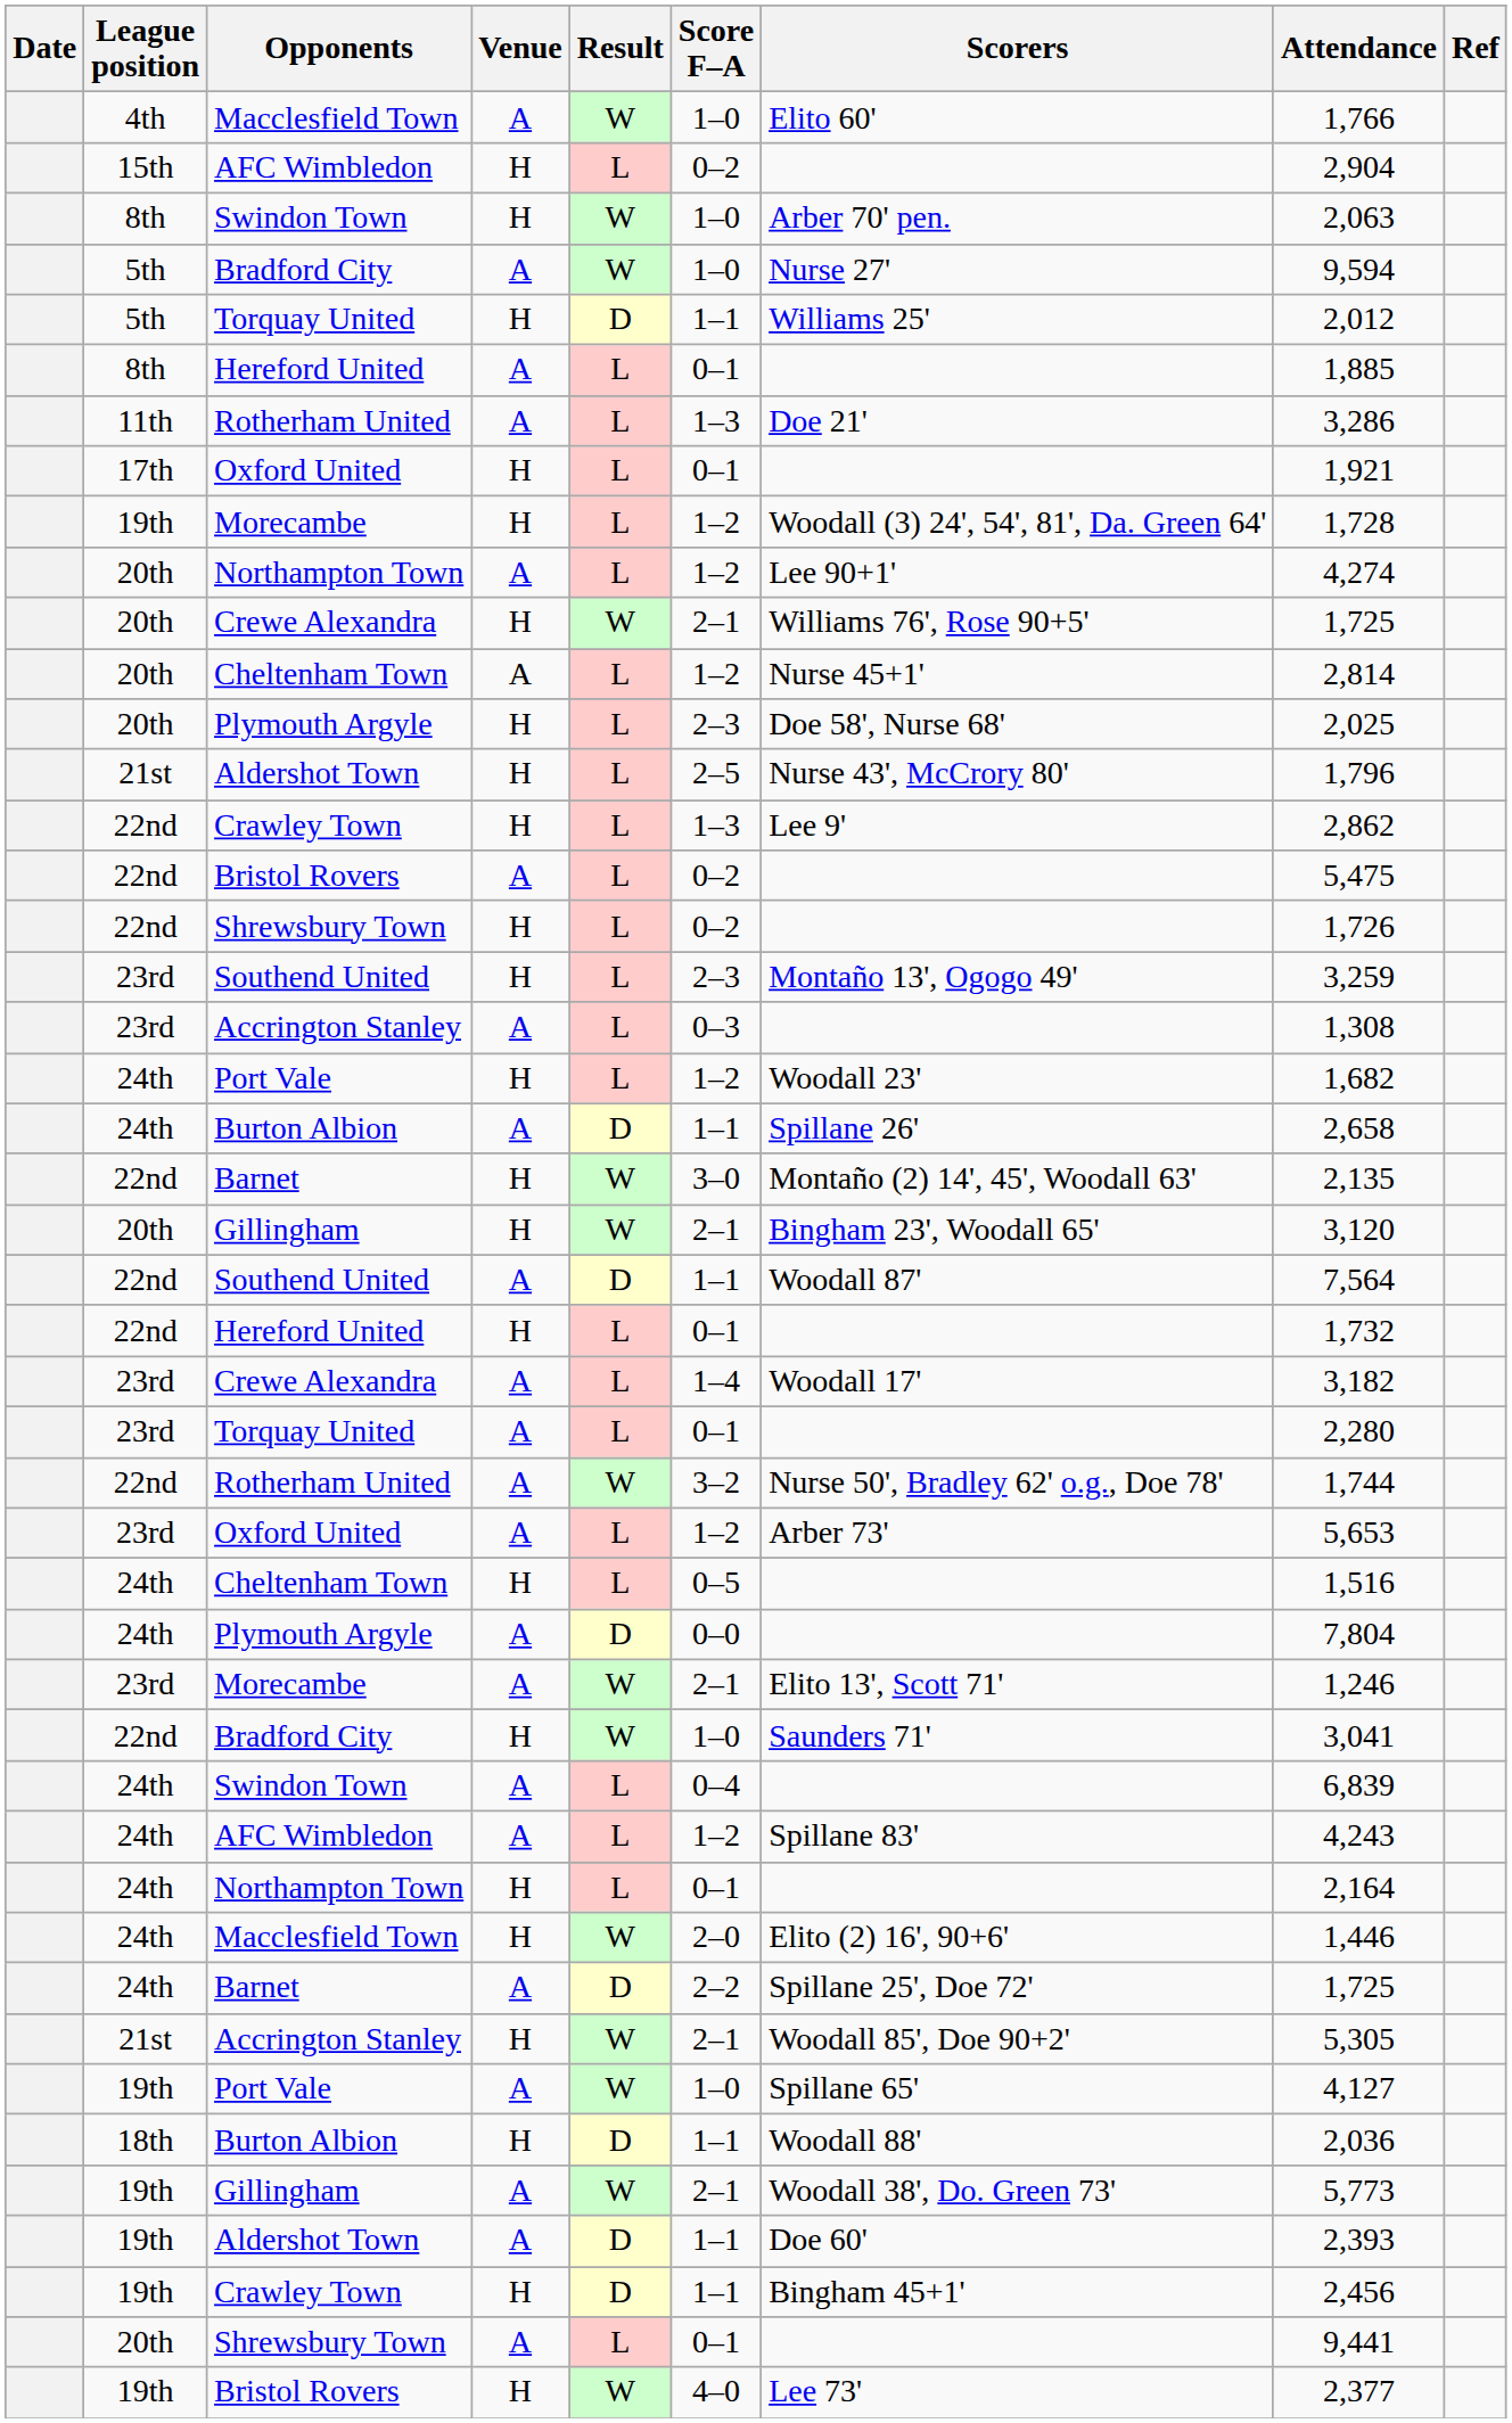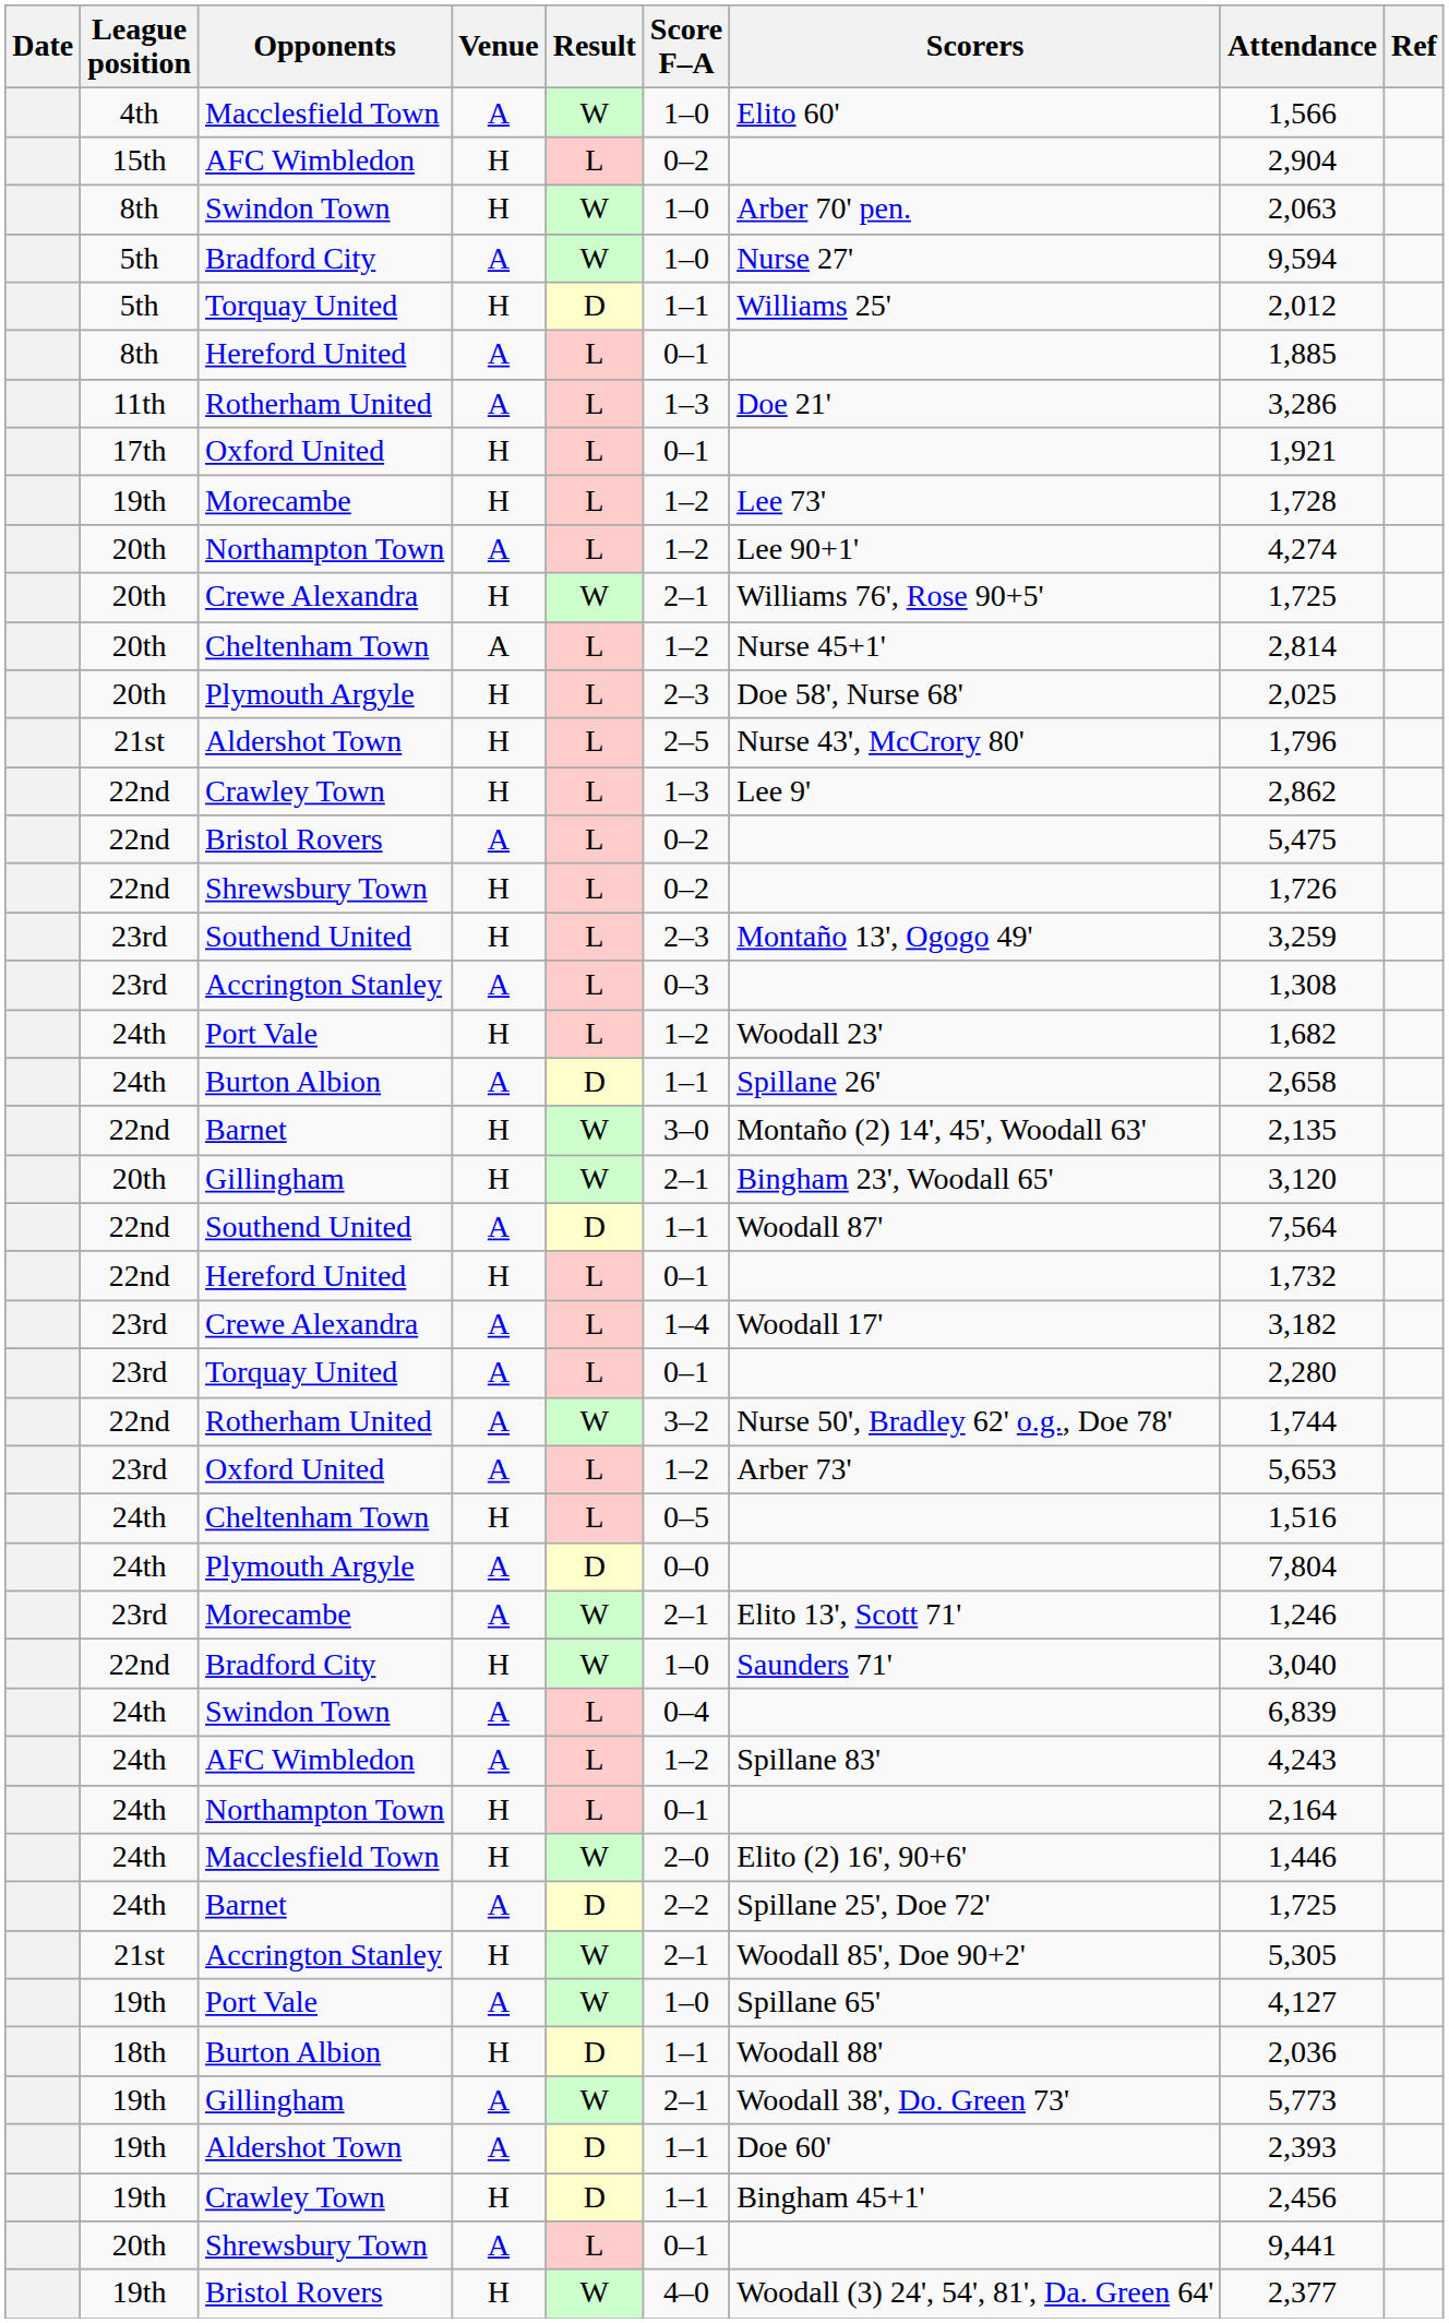 <table class="wikitable plainrowheaders sortable" style="text-align:center">
 <tr>
 <th scope="col">Date</th>
 <th scope="col">League<br>position</th>
 <th scope="col">Opponents</th>
 <th scope="col">Venue</th>
 <th scope="col">Result</th>
 <th scope="col">Score<br>F–A</th>
 <th scope="col" class="unsortable">Scorers</th>
 <th scope="col">Attendance</th>
 <th scope="col" class="unsortable">Ref</th>
 </tr>
 <tr>
 <th scope="row"></th>
 <td>4th</td>
 <td align="left"><a href='#'>Macclesfield Town</a></td>
 <td><a href='#'>A</a></td>
 <td style="background-color:#CCFFCC">W</td>
 <td>1–0</td>
 <td align="left"><a href='#'>Elito</a> 60'</td>
-<td>1,766</td>
+<td>1,566</td>
 <td></td>
 </tr>
 <tr>
 <th scope="row"></th>
 <td>15th</td>
 <td align="left"><a href='#'>AFC Wimbledon</a></td>
 <td>H</td>
 <td style="background-color:#FFCCCC">L</td>
 <td>0–2</td>
 <td align="left"></td>
 <td>2,904</td>
 <td></td>
 </tr>
 <tr>
 <th scope="row"></th>
 <td>8th</td>
 <td align="left"><a href='#'>Swindon Town</a></td>
 <td>H</td>
 <td style="background-color:#CCFFCC">W</td>
 <td>1–0</td>
 <td align="left"><a href='#'>Arber</a> 70' <a href='#'>pen.</a></td>
 <td>2,063</td>
 <td></td>
 </tr>
 <tr>
 <th scope="row"></th>
 <td>5th</td>
 <td align="left"><a href='#'>Bradford City</a></td>
 <td><a href='#'>A</a></td>
 <td style="background-color:#CCFFCC">W</td>
 <td>1–0</td>
 <td align="left"><a href='#'>Nurse</a> 27'</td>
 <td>9,594</td>
 <td></td>
 </tr>
 <tr>
 <th scope="row"></th>
 <td>5th</td>
 <td align="left"><a href='#'>Torquay United</a></td>
 <td>H</td>
 <td style="background-color:#FFFFCC">D</td>
 <td>1–1</td>
 <td align="left"><a href='#'>Williams</a> 25'</td>
 <td>2,012</td>
 <td></td>
 </tr>
 <tr>
 <th scope="row"></th>
 <td>8th</td>
 <td align="left"><a href='#'>Hereford United</a></td>
 <td><a href='#'>A</a></td>
 <td style="background-color:#FFCCCC">L</td>
 <td>0–1</td>
 <td align="left"></td>
 <td>1,885</td>
 <td></td>
 </tr>
 <tr>
 <th scope="row"></th>
 <td>11th</td>
 <td align="left"><a href='#'>Rotherham United</a></td>
 <td><a href='#'>A</a></td>
 <td style="background-color:#FFCCCC">L</td>
 <td>1–3</td>
 <td align="left"><a href='#'>Doe</a> 21'</td>
 <td>3,286</td>
 <td></td>
 </tr>
 <tr>
 <th scope="row"></th>
 <td>17th</td>
 <td align="left"><a href='#'>Oxford United</a></td>
 <td>H</td>
 <td style="background-color:#FFCCCC">L</td>
 <td>0–1</td>
 <td align="left"></td>
 <td>1,921</td>
 <td></td>
 </tr>
 <tr>
 <th scope="row"></th>
 <td>19th</td>
 <td align="left"><a href='#'>Morecambe</a></td>
 <td>H</td>
 <td style="background-color:#FFCCCC">L</td>
 <td>1–2</td>
-<td align="left">Woodall (3) 24', 54', 81', <a href='#'>Da. Green</a> 64'</td>
+<td align="left"><a href='#'>Lee</a> 73'</td>
 <td>1,728</td>
 <td></td>
 </tr>
 <tr>
 <th scope="row"></th>
 <td>20th</td>
 <td align="left"><a href='#'>Northampton Town</a></td>
 <td><a href='#'>A</a></td>
 <td style="background-color:#FFCCCC">L</td>
 <td>1–2</td>
 <td align="left">Lee 90+1'</td>
 <td>4,274</td>
 <td></td>
 </tr>
 <tr>
 <th scope="row"></th>
 <td>20th</td>
 <td align="left"><a href='#'>Crewe Alexandra</a></td>
 <td>H</td>
 <td style="background-color:#CCFFCC">W</td>
 <td>2–1</td>
 <td align="left">Williams 76', <a href='#'>Rose</a> 90+5'</td>
 <td>1,725</td>
 <td></td>
 </tr>
 <tr>
 <th scope="row"></th>
 <td>20th</td>
 <td align="left"><a href='#'>Cheltenham Town</a></td>
 <td>A</td>
 <td style="background-color:#FFCCCC">L</td>
 <td>1–2</td>
 <td align="left">Nurse 45+1'</td>
 <td>2,814</td>
 <td></td>
 </tr>
 <tr>
 <th scope="row"></th>
 <td>20th</td>
 <td align="left"><a href='#'>Plymouth Argyle</a></td>
 <td>H</td>
 <td style="background-color:#FFCCCC">L</td>
 <td>2–3</td>
 <td align="left">Doe 58', Nurse 68'</td>
 <td>2,025</td>
 <td></td>
 </tr>
 <tr>
 <th scope="row"></th>
 <td>21st</td>
 <td align="left"><a href='#'>Aldershot Town</a></td>
 <td>H</td>
 <td style="background-color:#FFCCCC">L</td>
 <td>2–5</td>
 <td align="left">Nurse 43', <a href='#'>McCrory</a> 80'</td>
 <td>1,796</td>
 <td></td>
 </tr>
 <tr>
 <th scope="row"></th>
 <td>22nd</td>
 <td align="left"><a href='#'>Crawley Town</a></td>
 <td>H</td>
 <td style="background-color:#FFCCCC">L</td>
 <td>1–3</td>
 <td align="left">Lee 9'</td>
 <td>2,862</td>
 <td></td>
 </tr>
 <tr>
 <th scope="row"></th>
 <td>22nd</td>
 <td align="left"><a href='#'>Bristol Rovers</a></td>
 <td><a href='#'>A</a></td>
 <td style="background-color:#FFCCCC">L</td>
 <td>0–2</td>
 <td align="left"></td>
 <td>5,475</td>
 <td></td>
 </tr>
 <tr>
 <th scope="row"></th>
 <td>22nd</td>
 <td align="left"><a href='#'>Shrewsbury Town</a></td>
 <td>H</td>
 <td style="background-color:#FFCCCC">L</td>
 <td>0–2</td>
 <td align="left"></td>
 <td>1,726</td>
 <td></td>
 </tr>
 <tr>
 <th scope="row"></th>
 <td>23rd</td>
 <td align="left"><a href='#'>Southend United</a></td>
 <td>H</td>
 <td style="background-color:#FFCCCC">L</td>
 <td>2–3</td>
 <td align="left"><a href='#'>Montaño</a> 13', <a href='#'>Ogogo</a> 49'</td>
 <td>3,259</td>
 <td></td>
 </tr>
 <tr>
 <th scope="row"></th>
 <td>23rd</td>
 <td align="left"><a href='#'>Accrington Stanley</a></td>
 <td><a href='#'>A</a></td>
 <td style="background-color:#FFCCCC">L</td>
 <td>0–3</td>
 <td align="left"></td>
 <td>1,308</td>
 <td></td>
 </tr>
 <tr>
 <th scope="row"></th>
 <td>24th</td>
 <td align="left"><a href='#'>Port Vale</a></td>
 <td>H</td>
 <td style="background-color:#FFCCCC">L</td>
 <td>1–2</td>
 <td align="left">Woodall 23'</td>
 <td>1,682</td>
 <td></td>
 </tr>
 <tr>
 <th scope="row"></th>
 <td>24th</td>
 <td align="left"><a href='#'>Burton Albion</a></td>
 <td><a href='#'>A</a></td>
 <td style="background-color:#FFFFCC">D</td>
 <td>1–1</td>
 <td align="left"><a href='#'>Spillane</a> 26'</td>
 <td>2,658</td>
 <td></td>
 </tr>
 <tr>
 <th scope="row"></th>
 <td>22nd</td>
 <td align="left"><a href='#'>Barnet</a></td>
 <td>H</td>
 <td style="background-color:#CCFFCC">W</td>
 <td>3–0</td>
 <td align="left">Montaño (2) 14', 45', Woodall 63'</td>
 <td>2,135</td>
 <td></td>
 </tr>
 <tr>
 <th scope="row"></th>
 <td>20th</td>
 <td align="left"><a href='#'>Gillingham</a></td>
 <td>H</td>
 <td style="background-color:#CCFFCC">W</td>
 <td>2–1</td>
 <td align="left"><a href='#'>Bingham</a> 23', Woodall 65'</td>
 <td>3,120</td>
 <td></td>
 </tr>
 <tr>
 <th scope="row"></th>
 <td>22nd</td>
 <td align="left"><a href='#'>Southend United</a></td>
 <td><a href='#'>A</a></td>
 <td style="background-color:#FFFFCC">D</td>
 <td>1–1</td>
 <td align="left">Woodall 87'</td>
 <td>7,564</td>
 <td></td>
 </tr>
 <tr>
 <th scope="row"></th>
 <td>22nd</td>
 <td align="left"><a href='#'>Hereford United</a></td>
 <td>H</td>
 <td style="background-color:#FFCCCC">L</td>
 <td>0–1</td>
 <td align="left"></td>
 <td>1,732</td>
 <td></td>
 </tr>
 <tr>
 <th scope="row"></th>
 <td>23rd</td>
 <td align="left"><a href='#'>Crewe Alexandra</a></td>
 <td><a href='#'>A</a></td>
 <td style="background-color:#FFCCCC">L</td>
 <td>1–4</td>
 <td align="left">Woodall 17'</td>
 <td>3,182</td>
 <td></td>
 </tr>
 <tr>
 <th scope="row"></th>
 <td>23rd</td>
 <td align="left"><a href='#'>Torquay United</a></td>
 <td><a href='#'>A</a></td>
 <td style="background-color:#FFCCCC">L</td>
 <td>0–1</td>
 <td align="left"></td>
 <td>2,280</td>
 <td></td>
 </tr>
 <tr>
 <th scope="row"></th>
 <td>22nd</td>
 <td align="left"><a href='#'>Rotherham United</a></td>
 <td><a href='#'>A</a></td>
 <td style="background-color:#CCFFCC">W</td>
 <td>3–2</td>
 <td align="left">Nurse 50', <a href='#'>Bradley</a> 62' <a href='#'>o.g.</a>, Doe 78'</td>
 <td>1,744</td>
 <td></td>
 </tr>
 <tr>
 <th scope="row"></th>
 <td>23rd</td>
 <td align="left"><a href='#'>Oxford United</a></td>
 <td><a href='#'>A</a></td>
 <td style="background-color:#FFCCCC">L</td>
 <td>1–2</td>
 <td align="left">Arber 73'</td>
 <td>5,653</td>
 <td></td>
 </tr>
 <tr>
 <th scope="row"></th>
 <td>24th</td>
 <td align="left"><a href='#'>Cheltenham Town</a></td>
 <td>H</td>
 <td style="background-color:#FFCCCC">L</td>
 <td>0–5</td>
 <td align="left"></td>
 <td>1,516</td>
 <td></td>
 </tr>
 <tr>
 <th scope="row"></th>
 <td>24th</td>
 <td align="left"><a href='#'>Plymouth Argyle</a></td>
 <td><a href='#'>A</a></td>
 <td style="background-color:#FFFFCC">D</td>
 <td>0–0</td>
 <td align="left"></td>
 <td>7,804</td>
 <td></td>
 </tr>
 <tr>
 <th scope="row"></th>
 <td>23rd</td>
 <td align="left"><a href='#'>Morecambe</a></td>
 <td><a href='#'>A</a></td>
 <td style="background-color:#CCFFCC">W</td>
 <td>2–1</td>
 <td align="left">Elito 13', <a href='#'>Scott</a> 71'</td>
 <td>1,246</td>
 <td></td>
 </tr>
 <tr>
 <th scope="row"></th>
 <td>22nd</td>
 <td align="left"><a href='#'>Bradford City</a></td>
 <td>H</td>
 <td style="background-color:#CCFFCC">W</td>
 <td>1–0</td>
 <td align="left"><a href='#'>Saunders</a> 71'</td>
-<td>3,041</td>
+<td>3,040</td>
 <td></td>
 </tr>
 <tr>
 <th scope="row"></th>
 <td>24th</td>
 <td align="left"><a href='#'>Swindon Town</a></td>
 <td><a href='#'>A</a></td>
 <td style="background-color:#FFCCCC">L</td>
 <td>0–4</td>
 <td align="left"></td>
 <td>6,839</td>
 <td></td>
 </tr>
 <tr>
 <th scope="row"></th>
 <td>24th</td>
 <td align="left"><a href='#'>AFC Wimbledon</a></td>
 <td><a href='#'>A</a></td>
 <td style="background-color:#FFCCCC">L</td>
 <td>1–2</td>
 <td align="left">Spillane 83'</td>
 <td>4,243</td>
 <td></td>
 </tr>
 <tr>
 <th scope="row"></th>
 <td>24th</td>
 <td align="left"><a href='#'>Northampton Town</a></td>
 <td>H</td>
 <td style="background-color:#FFCCCC">L</td>
 <td>0–1</td>
 <td align="left"></td>
 <td>2,164</td>
 <td></td>
 </tr>
 <tr>
 <th scope="row"></th>
 <td>24th</td>
 <td align="left"><a href='#'>Macclesfield Town</a></td>
 <td>H</td>
 <td style="background-color:#CCFFCC">W</td>
 <td>2–0</td>
 <td align="left">Elito (2) 16', 90+6'</td>
 <td>1,446</td>
 <td></td>
 </tr>
 <tr>
 <th scope="row"></th>
 <td>24th</td>
 <td align="left"><a href='#'>Barnet</a></td>
 <td><a href='#'>A</a></td>
 <td style="background-color:#FFFFCC">D</td>
 <td>2–2</td>
 <td align="left">Spillane 25', Doe 72'</td>
 <td>1,725</td>
 <td></td>
 </tr>
 <tr>
 <th scope="row"></th>
 <td>21st</td>
 <td align="left"><a href='#'>Accrington Stanley</a></td>
 <td>H</td>
 <td style="background-color:#CCFFCC">W</td>
 <td>2–1</td>
 <td align="left">Woodall 85', Doe 90+2'</td>
 <td>5,305</td>
 <td></td>
 </tr>
 <tr>
 <th scope="row"></th>
 <td>19th</td>
 <td align="left"><a href='#'>Port Vale</a></td>
 <td><a href='#'>A</a></td>
 <td style="background-color:#CCFFCC">W</td>
 <td>1–0</td>
 <td align="left">Spillane 65'</td>
 <td>4,127</td>
 <td></td>
 </tr>
 <tr>
 <th scope="row"></th>
 <td>18th</td>
 <td align="left"><a href='#'>Burton Albion</a></td>
 <td>H</td>
 <td style="background-color:#FFFFCC">D</td>
 <td>1–1</td>
 <td align="left">Woodall 88'</td>
 <td>2,036</td>
 <td></td>
 </tr>
 <tr>
 <th scope="row"></th>
 <td>19th</td>
 <td align="left"><a href='#'>Gillingham</a></td>
 <td><a href='#'>A</a></td>
 <td style="background-color:#CCFFCC">W</td>
 <td>2–1</td>
 <td align="left">Woodall 38', <a href='#'>Do. Green</a> 73'</td>
 <td>5,773</td>
 <td></td>
 </tr>
 <tr>
 <th scope="row"></th>
 <td>19th</td>
 <td align="left"><a href='#'>Aldershot Town</a></td>
 <td><a href='#'>A</a></td>
 <td style="background-color:#FFFFCC">D</td>
 <td>1–1</td>
 <td align="left">Doe 60'</td>
 <td>2,393</td>
 <td></td>
 </tr>
 <tr>
 <th scope="row"></th>
 <td>19th</td>
 <td align="left"><a href='#'>Crawley Town</a></td>
 <td>H</td>
 <td style="background-color:#FFFFCC">D</td>
 <td>1–1</td>
 <td align="left">Bingham 45+1'</td>
 <td>2,456</td>
 <td></td>
 </tr>
 <tr>
 <th scope="row"></th>
 <td>20th</td>
 <td align="left"><a href='#'>Shrewsbury Town</a></td>
 <td><a href='#'>A</a></td>
 <td style="background-color:#FFCCCC">L</td>
 <td>0–1</td>
 <td align="left"></td>
 <td>9,441</td>
 <td></td>
 </tr>
 <tr>
 <th scope="row"></th>
 <td>19th</td>
 <td align="left"><a href='#'>Bristol Rovers</a></td>
 <td>H</td>
 <td style="background-color:#CCFFCC">W</td>
 <td>4–0</td>
-<td align="left"><a href='#'>Lee</a> 73'</td>
+<td align="left">Woodall (3) 24', 54', 81', <a href='#'>Da. Green</a> 64'</td>
 <td>2,377</td>
 <td></td>
 </tr>
 </table>
